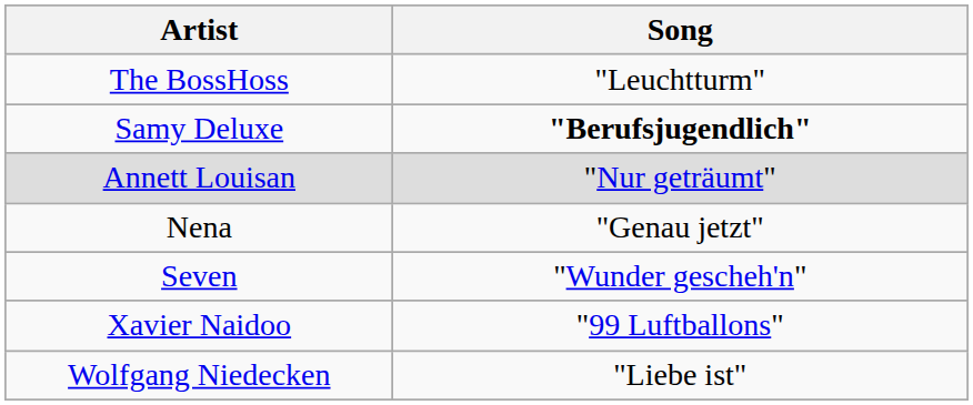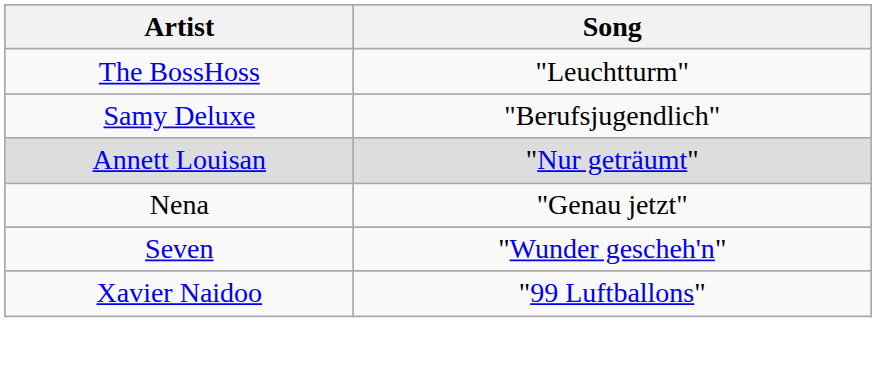 <table class="wikitable plainrowheaders" style="text-align:center;" border="1">
 <tr>
 <th scope="col" rowspan="1" style="width:12em;">Artist</th>
 <th scope="col" rowspan="1" style="width:18em;">Song</th>
 </tr>
 <tr>
 <td scope="row"><a href='#'>The BossHoss</a></td>
 <td>"Leuchtturm"</td>
 </tr>
 <tr>
 <td scope="row"><a href='#'>Samy Deluxe</a></td>
-<td><strong>"Berufsjugendlich"</strong></td>
+<td>"Berufsjugendlich"</td>
 </tr>
 <tr style="background:#ddd;">
 <td scope="row"><a href='#'>Annett Louisan</a></td>
 <td>"<a href='#'>Nur geträumt</a>"</td>
 </tr>
 <tr>
 <td scope="row">Nena</td>
 <td>"Genau jetzt"</td>
 </tr>
 <tr>
 <td scope="row"><a href='#'>Seven</a></td>
 <td>"<a href='#'>Wunder gescheh'n</a>"</td>
 </tr>
 <tr>
 <td scope="row"><a href='#'>Xavier Naidoo</a></td>
 <td>"<a href='#'>99 Luftballons</a>"</td>
 </tr>
-<tr>
-<td scope="row"><a href='#'>Wolfgang Niedecken</a></td>
-<td>"Liebe ist"</td>
-</tr>
 </table>
